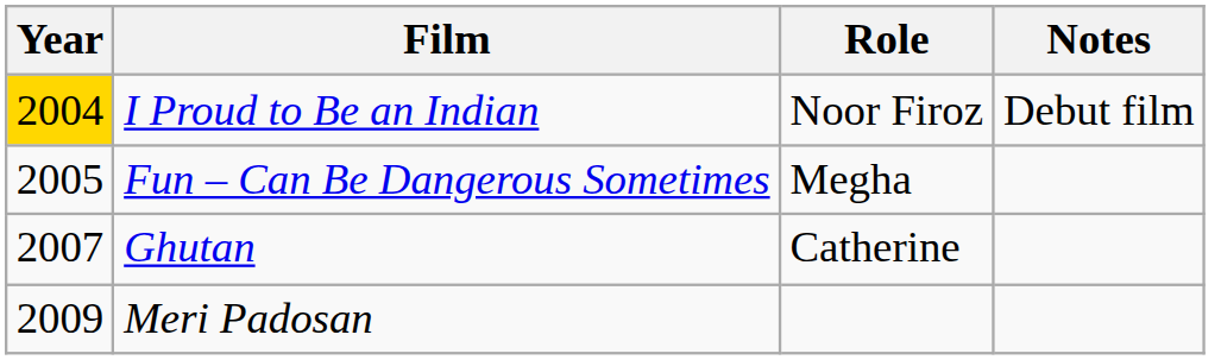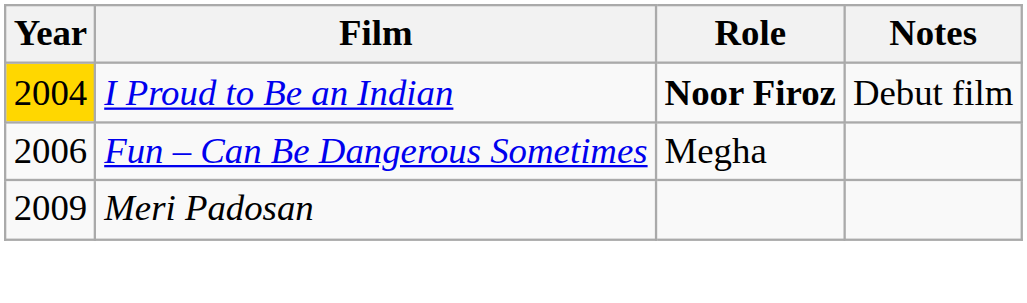 <table class="wikitable sortable">
 <tr>
 <th>Year</th>
 <th>Film</th>
 <th>Role</th>
 <th>Notes</th>
 </tr>
 <tr>
 <td style="background: gold;">2004</td>
 <td><em><a href='#'>I Proud to Be an Indian</a></em></td>
-<td>Noor Firoz</td>
+<td><strong>Noor Firoz</strong></td>
 <td>Debut film</td>
 </tr>
 <tr>
-<td>2005</td>
+<td>2006</td>
 <td><em><a href='#'>Fun – Can Be Dangerous Sometimes</a></em></td>
 <td>Megha</td>
-<td></td>
-</tr>
-<tr>
-<td>2007</td>
-<td><em><a href='#'>Ghutan</a></em></td>
-<td>Catherine</td>
 <td></td>
 </tr>
 <tr>
 <td rowspan="2">2009</td>
 <td><em>Meri Padosan</em></td>
 <td></td>
 <td></td>
 </tr>
 </table>
